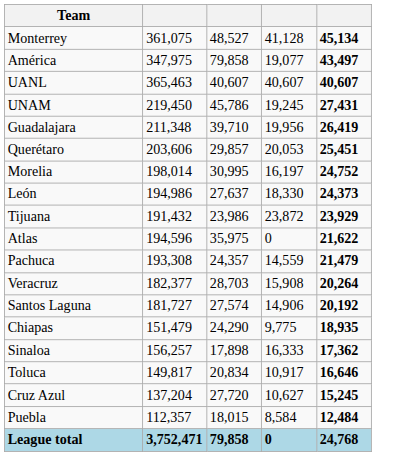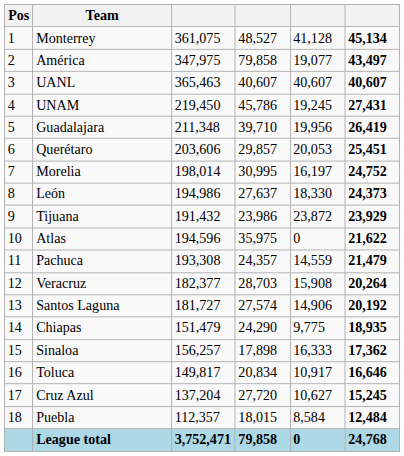 <table class="wikitable sortable">
 <tr>
+<th class="unsortable" width=25>Pos</th>
 <th class="unsortable" width=150>Team</th>
 <th width=65></th>
 <th width=55></th>
 <th width=55></th>
 <th width=55></th>
 </tr>
 <tr>
+<td>1</td>
 <td>Monterrey</td>
 <td>361,075</td>
 <td>48,527</td>
 <td>41,128</td>
 <td><strong>45,134</strong></td>
 </tr>
 <tr>
+<td>2</td>
 <td>América</td>
 <td>347,975</td>
 <td>79,858</td>
 <td>19,077</td>
 <td><strong>43,497</strong></td>
 </tr>
 <tr>
+<td>3</td>
 <td>UANL</td>
 <td>365,463</td>
 <td>40,607</td>
 <td>40,607</td>
 <td><strong>40,607</strong></td>
 </tr>
 <tr>
+<td>4</td>
 <td>UNAM</td>
 <td>219,450</td>
 <td>45,786</td>
 <td>19,245</td>
 <td><strong>27,431</strong></td>
 </tr>
 <tr>
+<td>5</td>
 <td>Guadalajara</td>
 <td>211,348</td>
 <td>39,710</td>
 <td>19,956</td>
 <td><strong>26,419</strong></td>
 </tr>
 <tr>
+<td>6</td>
 <td>Querétaro</td>
 <td>203,606</td>
 <td>29,857</td>
 <td>20,053</td>
 <td><strong>25,451</strong></td>
 </tr>
 <tr>
+<td>7</td>
 <td>Morelia</td>
 <td>198,014</td>
 <td>30,995</td>
 <td>16,197</td>
 <td><strong>24,752</strong></td>
 </tr>
 <tr>
+<td>8</td>
 <td>León</td>
 <td>194,986</td>
 <td>27,637</td>
 <td>18,330</td>
 <td><strong>24,373</strong></td>
 </tr>
 <tr>
+<td>9</td>
 <td>Tijuana</td>
 <td>191,432</td>
 <td>23,986</td>
 <td>23,872</td>
 <td><strong>23,929</strong></td>
 </tr>
 <tr>
+<td>10</td>
 <td>Atlas</td>
 <td>194,596</td>
 <td>35,975</td>
 <td>0</td>
 <td><strong>21,622</strong></td>
 </tr>
 <tr>
+<td>11</td>
 <td>Pachuca</td>
 <td>193,308</td>
 <td>24,357</td>
 <td>14,559</td>
 <td><strong>21,479</strong></td>
 </tr>
 <tr>
+<td>12</td>
 <td>Veracruz</td>
 <td>182,377</td>
 <td>28,703</td>
 <td>15,908</td>
 <td><strong>20,264</strong></td>
 </tr>
 <tr>
+<td>13</td>
 <td>Santos Laguna</td>
 <td>181,727</td>
 <td>27,574</td>
 <td>14,906</td>
 <td><strong> 20,192</strong></td>
 </tr>
 <tr>
+<td>14</td>
 <td>Chiapas</td>
 <td>151,479</td>
 <td>24,290</td>
 <td>9,775</td>
 <td><strong>18,935</strong></td>
 </tr>
 <tr>
+<td>15</td>
 <td>Sinaloa</td>
 <td>156,257</td>
 <td>17,898</td>
 <td>16,333</td>
 <td><strong>17,362</strong></td>
 </tr>
 <tr>
+<td>16</td>
 <td>Toluca</td>
 <td>149,817</td>
 <td>20,834</td>
 <td>10,917</td>
 <td><strong>16,646</strong></td>
 </tr>
 <tr>
+<td>17</td>
 <td>Cruz Azul</td>
 <td>137,204</td>
 <td>27,720</td>
 <td>10,627</td>
 <td><strong>15,245</strong></td>
 </tr>
 <tr>
+<td>18</td>
 <td>Puebla</td>
 <td>112,357</td>
 <td>18,015</td>
 <td>8,584</td>
 <td><strong>12,484</strong></td>
 </tr>
 <tr bgcolor=#ADD8E6>
+<td></td>
 <td><strong>League total</strong></td>
 <td><strong>3,752,471</strong></td>
 <td><strong>79,858</strong></td>
 <td><strong>0</strong></td>
 <td><strong>24,768</strong></td>
 </tr>
 </table>
